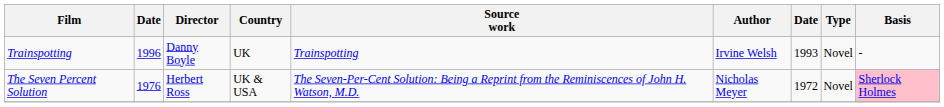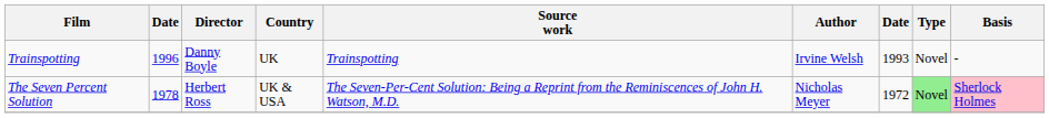 <table class="wikitable">
 <tr>
 <th>Film</th>
 <th>Date</th>
 <th>Director</th>
 <th>Country</th>
 <th>Source<br>work</th>
 <th>Author</th>
 <th>Date</th>
 <th>Type</th>
 <th>Basis</th>
 </tr>
 <tr>
 <td><em><a href='#'>Trainspotting</a></em></td>
 <td><a href='#'>1996</a></td>
 <td><a href='#'>Danny Boyle</a></td>
 <td>UK</td>
 <td><em><a href='#'>Trainspotting</a></em></td>
 <td><a href='#'>Irvine Welsh</a></td>
 <td>1993</td>
 <td>Novel</td>
 <td>-</td>
 </tr>
 <tr>
 <td><em><a href='#'>The Seven Percent Solution</a></em></td>
-<td><a href='#'>1976</a></td>
+<td><a href='#'>1978</a></td>
 <td><a href='#'>Herbert Ross</a></td>
 <td>UK & USA</td>
 <td><em><a href='#'>The Seven-Per-Cent Solution: Being a Reprint from the Reminiscences of John H. Watson, M.D.</a></em></td>
 <td><a href='#'>Nicholas Meyer</a></td>
 <td>1972</td>
-<td>Novel</td>
+<td style="background: lightgreen;">Novel</td>
 <td style="background: pink;"><a href='#'>Sherlock Holmes</a></td>
 </tr>
 <tr>
 </tr>
 </table>
